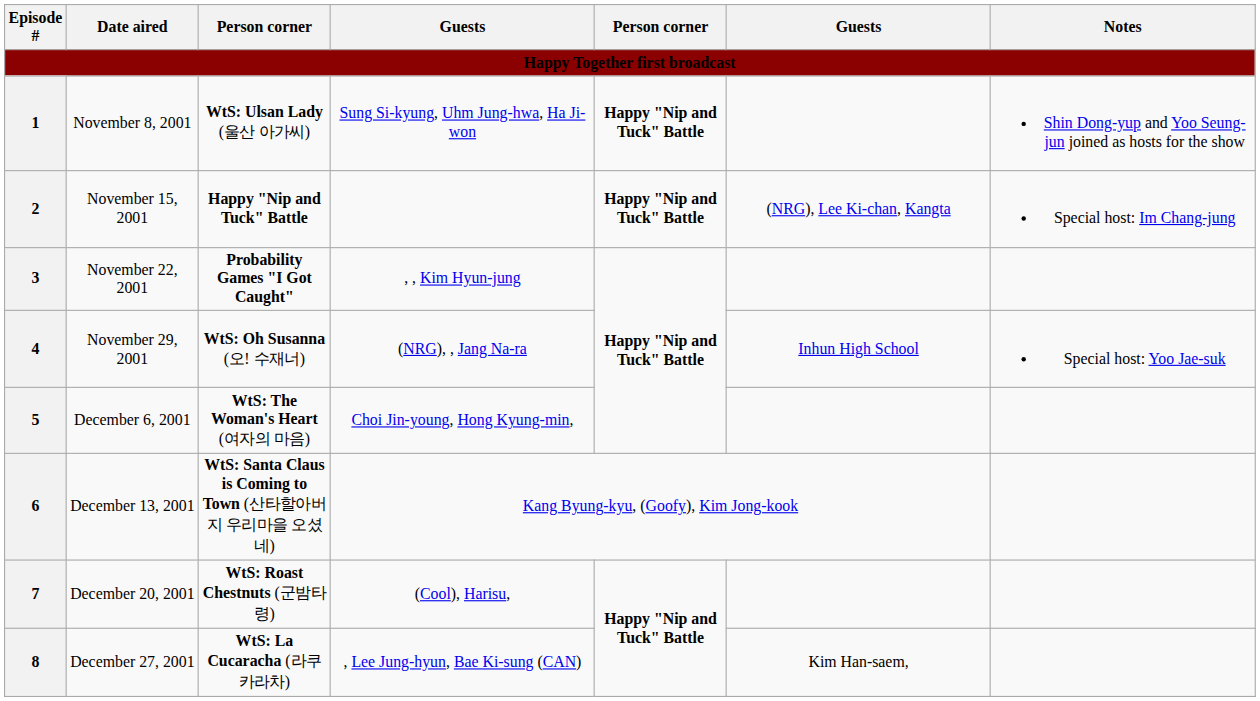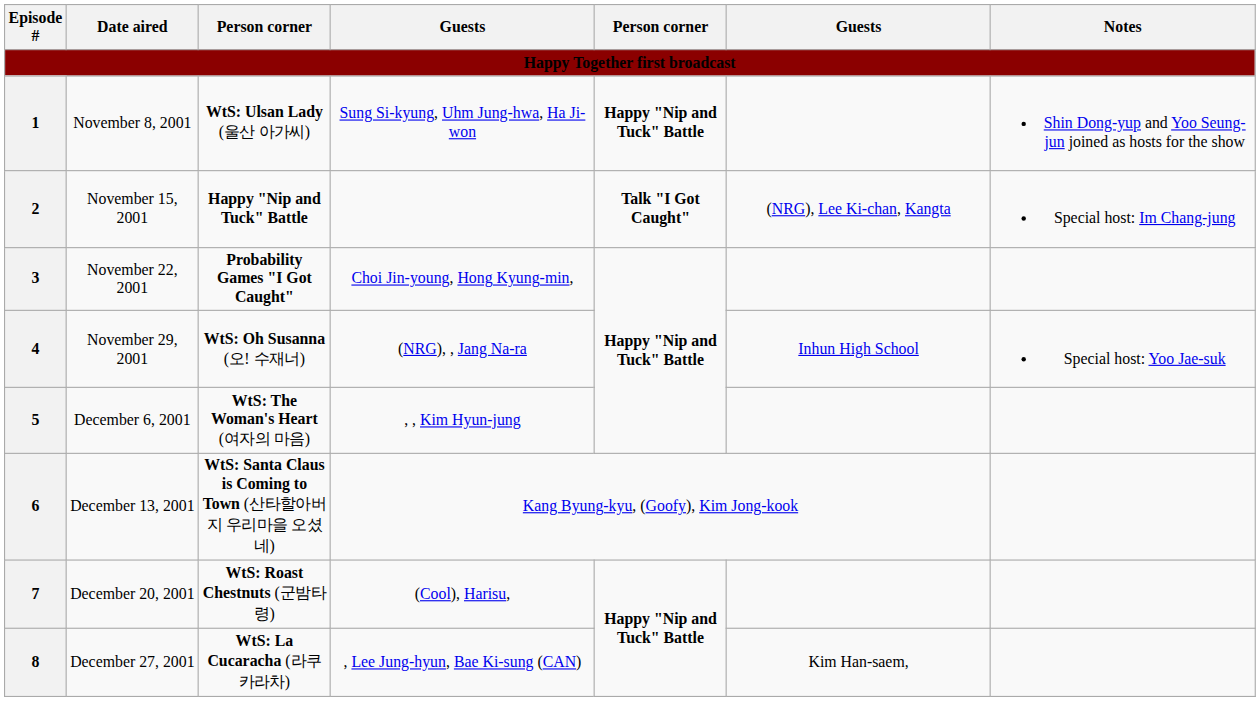 <table class="wikitable" style="font-size:90%; text-align:center; width:90%">
 <tr>
 <th width="1%">Episode #</th>
 <th width="10%">Date aired</th>
 <th width="10%">Person corner</th>
 <th width="20%">Guests</th>
 <th width="10%">Person corner</th>
 <th width="20%">Guests</th>
 <th width="20%">Notes</th>
 </tr>
 <tr>
 <td colspan="7" style="background: darkred;text-align:center;"><span><strong>Happy Together first broadcast</strong></span></td>
 </tr>
 <tr>
 <th>1</th>
 <td>November 8, 2001</td>
 <td><strong>WtS: Ulsan Lady</strong> (울산 아가씨)</td>
 <td><a href='#'>Sung Si-kyung</a>, <a href='#'>Uhm Jung-hwa</a>, <a href='#'>Ha Ji-won</a></td>
 <td><strong>Happy "Nip and Tuck" Battle</strong></td>
 <td></td>
 <td><br><ul><li><a href='#'>Shin Dong-yup</a> and <a href='#'>Yoo Seung-jun</a> joined as hosts for the show</li></ul></td>
 </tr>
 <tr>
 <th>2</th>
 <td>November 15, 2001</td>
 <td><strong>Happy "Nip and Tuck" Battle</strong></td>
 <td></td>
-<td><strong>Happy "Nip and Tuck" Battle</strong></td>
+<td><strong>Talk "I Got Caught"</strong></td>
 <td> (<a href='#'>NRG</a>), <a href='#'>Lee Ki-chan</a>, <a href='#'>Kangta</a></td>
 <td><br><ul><li>Special host: <a href='#'>Im Chang-jung</a></li></ul></td>
 </tr>
 <tr>
 <th>3</th>
 <td>November 22, 2001</td>
 <td><strong>Probability Games "I Got Caught"</strong></td>
-<td>, , <a href='#'>Kim Hyun-jung</a></td>
+<td><a href='#'>Choi Jin-young</a>, <a href='#'>Hong Kyung-min</a>, </td>
 <td rowspan=3><strong>Happy "Nip and Tuck" Battle</strong></td>
 <td></td>
 <td></td>
 </tr>
 <tr>
 <th>4</th>
 <td>November 29, 2001</td>
 <td><strong>WtS: Oh Susanna</strong> (오! 수재너)</td>
 <td> (<a href='#'>NRG</a>), , <a href='#'>Jang Na-ra</a></td>
 <td><a href='#'>Inhun High School</a></td>
 <td><br><ul><li>Special host: <a href='#'>Yoo Jae-suk</a></li></ul></td>
 </tr>
 <tr>
 <th>5</th>
 <td>December 6, 2001</td>
 <td><strong>WtS: The Woman's Heart</strong> (여자의 마음)</td>
-<td><a href='#'>Choi Jin-young</a>, <a href='#'>Hong Kyung-min</a>, </td>
+<td>, , <a href='#'>Kim Hyun-jung</a></td>
 <td></td>
 <td></td>
 </tr>
 <tr>
 <th>6</th>
 <td>December 13, 2001</td>
 <td><strong>WtS: Santa Claus is Coming to Town</strong>  (산타할아버지 우리마을 오셨네)</td>
 <td colspan=3><a href='#'>Kang Byung-kyu</a>,  (<a href='#'>Goofy</a>), <a href='#'>Kim Jong-kook</a></td>
 <td></td>
 </tr>
 <tr>
 <th>7</th>
 <td>December 20, 2001</td>
 <td><strong>WtS: Roast Chestnuts</strong> (군밤타령)</td>
 <td> (<a href='#'>Cool</a>), <a href='#'>Harisu</a>, </td>
 <td rowspan=2><strong>Happy "Nip and Tuck" Battle</strong></td>
 <td></td>
 <td></td>
 </tr>
 <tr>
 <th>8</th>
 <td>December 27, 2001</td>
 <td><strong>WtS: La Cucaracha</strong> (라쿠카라차)</td>
 <td>, <a href='#'>Lee Jung-hyun</a>, <a href='#'>Bae Ki-sung</a> (<a href='#'>CAN</a>)</td>
 <td>Kim Han-saem, </td>
 <td></td>
 </tr>
 </table>
